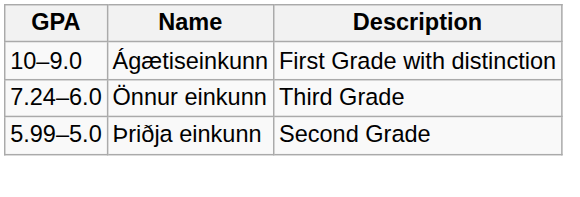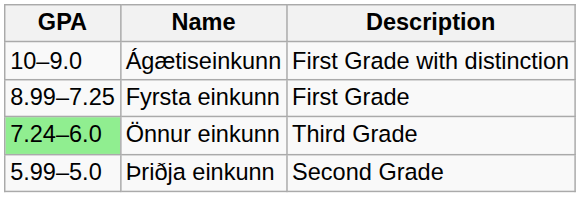 <table class="wikitable">
 <tr>
 <th>GPA</th>
 <th>Name</th>
 <th>Description</th>
 </tr>
 <tr>
 <td>10–9.0</td>
 <td>Ágætiseinkunn</td>
 <td>First Grade with distinction</td>
 </tr>
 <tr>
-<td>7.24–6.0</td>
+<td>8.99–7.25</td>
+<td>Fyrsta einkunn</td>
+<td>First Grade</td>
+</tr>
+<tr>
+<td style="background: lightgreen;">7.24–6.0</td>
 <td>Önnur einkunn</td>
 <td>Third Grade</td>
 </tr>
 <tr>
 <td>5.99–5.0</td>
 <td>Þriðja einkunn</td>
 <td>Second Grade</td>
 </tr>
 </table>
